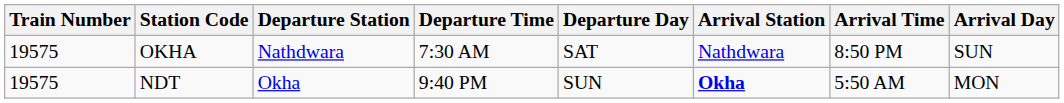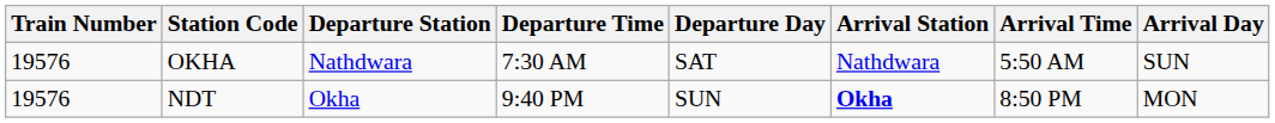 <table class="wikitable">
 <tr>
 <th>Train Number</th>
 <th>Station Code</th>
 <th>Departure Station</th>
 <th>Departure Time</th>
 <th>Departure Day</th>
 <th>Arrival Station</th>
 <th>Arrival Time</th>
 <th>Arrival Day</th>
 </tr>
 <tr>
-<td>19575</td>
+<td>19576</td>
 <td>OKHA</td>
 <td><a href='#'>Nathdwara</a></td>
 <td>7:30 AM</td>
 <td>SAT</td>
 <td><a href='#'>Nathdwara</a></td>
-<td>8:50 PM</td>
+<td>5:50 AM</td>
 <td>SUN</td>
 </tr>
 <tr>
-<td>19575</td>
+<td>19576</td>
 <td>NDT</td>
 <td><a href='#'>Okha</a></td>
 <td>9:40 PM</td>
 <td>SUN</td>
 <td><strong><a href='#'>Okha</a></strong></td>
-<td>5:50 AM</td>
+<td>8:50 PM</td>
 <td>MON</td>
 </tr>
 </table>
